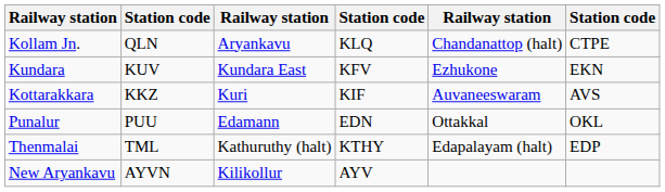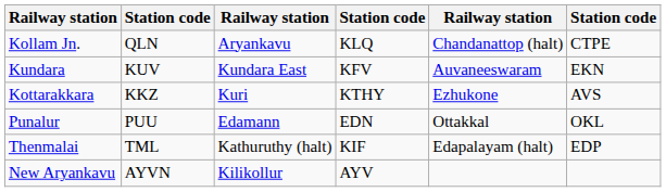 <table class="wikitable sortable">
 <tr>
 <th>Railway station</th>
 <th>Station code</th>
 <th>Railway station</th>
 <th>Station code</th>
 <th>Railway station</th>
 <th>Station code</th>
 </tr>
 <tr>
 <td><a href='#'>Kollam Jn</a>.</td>
 <td>QLN</td>
 <td><a href='#'>Aryankavu</a></td>
 <td>KLQ</td>
 <td><a href='#'>Chandanattop</a> (halt)</td>
 <td>CTPE</td>
 </tr>
 <tr>
 <td><a href='#'>Kundara</a></td>
 <td>KUV</td>
 <td><a href='#'>Kundara East</a></td>
 <td>KFV</td>
-<td><a href='#'>Ezhukone</a></td>
+<td><a href='#'>Auvaneeswaram</a></td>
 <td>EKN</td>
 </tr>
 <tr>
 <td><a href='#'>Kottarakkara</a></td>
 <td>KKZ</td>
 <td><a href='#'>Kuri</a></td>
-<td>KIF</td>
-<td><a href='#'>Auvaneeswaram</a></td>
+<td>KTHY</td>
+<td><a href='#'>Ezhukone</a></td>
 <td>AVS</td>
 </tr>
 <tr>
 <td><a href='#'>Punalur</a></td>
 <td>PUU</td>
 <td><a href='#'>Edamann</a></td>
 <td>EDN</td>
 <td>Ottakkal</td>
 <td>OKL</td>
 </tr>
 <tr>
 <td><a href='#'>Thenmalai</a></td>
 <td>TML</td>
 <td>Kathuruthy (halt)</td>
-<td>KTHY</td>
+<td>KIF</td>
 <td>Edapalayam (halt)</td>
 <td>EDP</td>
 </tr>
 <tr>
 <td><a href='#'>New Aryankavu</a></td>
 <td>AYVN</td>
 <td><a href='#'>Kilikollur</a></td>
 <td>AYV</td>
 <td></td>
 <td></td>
 </tr>
 </table>
